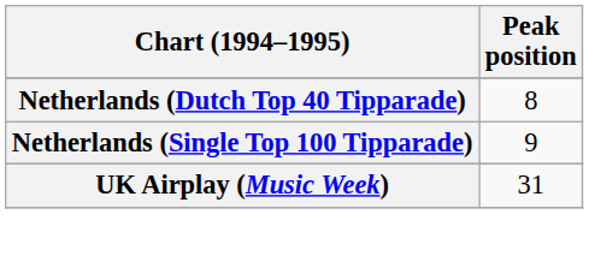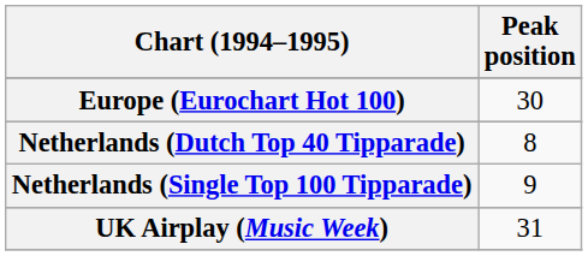 <table class="wikitable sortable plainrowheaders" style="text-align:center">
 <tr>
 <th>Chart (1994–1995)</th>
 <th>Peak<br>position</th>
 </tr>
 <tr>
+</tr>
+<tr>
+<th scope="row">Europe (<a href='#'>Eurochart Hot 100</a>)</th>
+<td>30</td>
 </tr>
 <tr>
 </tr>
 <tr>
 <th scope="row">Netherlands (<a href='#'>Dutch Top 40 Tipparade</a>)</th>
 <td>8</td>
 </tr>
 <tr>
 <th scope="row">Netherlands (<a href='#'>Single Top 100 Tipparade</a>)</th>
 <td>9</td>
 </tr>
 <tr>
 </tr>
 <tr>
 </tr>
 <tr>
 </tr>
 <tr>
 <th scope="row">UK Airplay (<em><a href='#'>Music Week</a></em>)</th>
 <td>31</td>
 </tr>
 <tr>
 </tr>
 <tr>
 </tr>
 <tr>
 </tr>
 </table>
